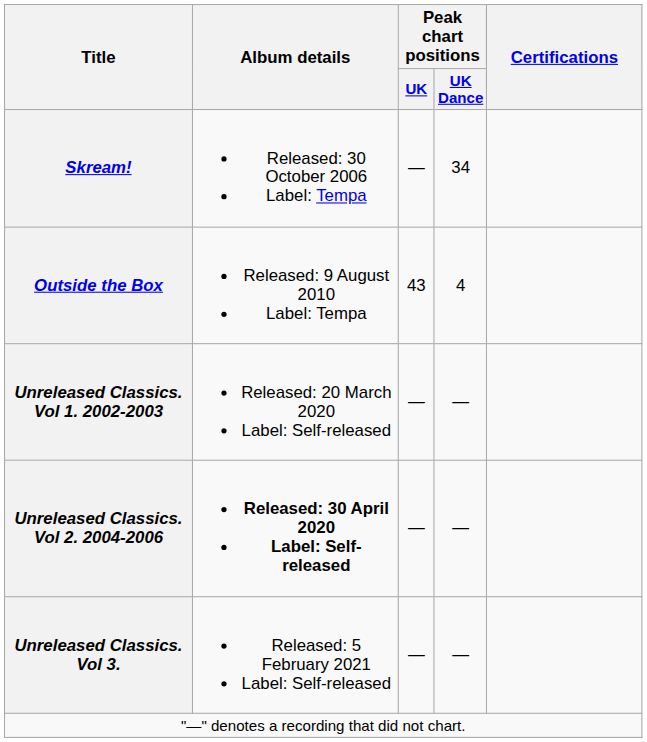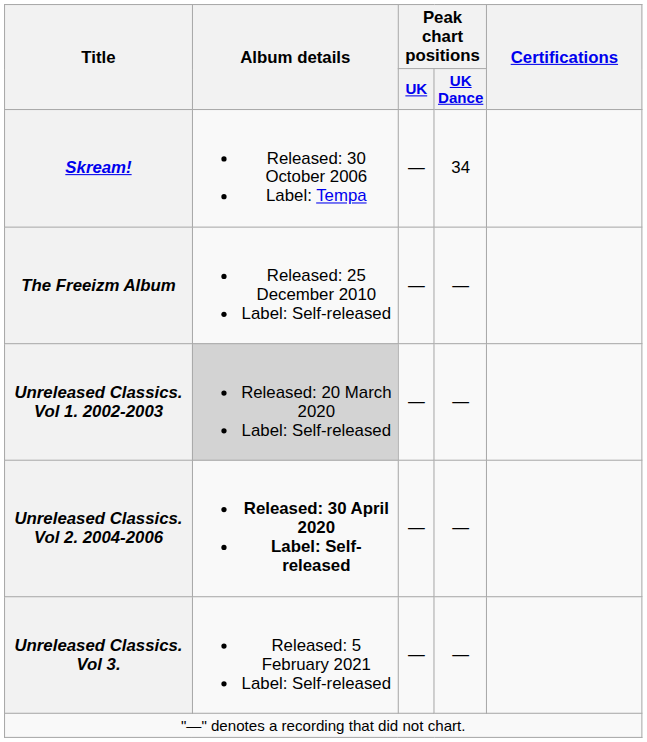 <table class="wikitable plainrowheaders" style="text-align:center;" border="1">
 <tr>
 <th scope="col" rowspan="2" style="width:18em;">Title</th>
 <th scope="col" rowspan="2" style="width:18em;">Album details</th>
 <th colspan="2" scope="col">Peak chart positions</th>
 <th scope="col" rowspan="2" style="width:12em;"><a href='#'>Certifications</a></th>
 </tr>
 <tr>
 <th scope="col" style="width:2.5em;font-size:90%;"><a href='#'>UK</a><br></th>
 <th scope="col" style="width:2.5em;font-size:90%;"><a href='#'>UK<br>Dance</a><br></th>
 </tr>
 <tr>
 <th scope="row"><a href='#'><em>Skream!</em></a></th>
 <td><br><ul><li>Released: 30 October 2006</li><li>Label: <a href='#'>Tempa</a></li></ul></td>
 <td>—</td>
 <td>34</td>
 <td></td>
 </tr>
 <tr>
-<th scope="row"><a href='#'><em>Outside the Box</em></a></th>
-<td><br><ul><li>Released: 9 August 2010</li><li>Label: Tempa</li></ul></td>
-<td>43</td>
-<td>4</td>
+<th scope="row"><em>The Freeizm Album</em></th>
+<td><br><ul><li>Released: 25 December 2010</li><li>Label: Self-released</li></ul></td>
+<td>—</td>
+<td>—</td>
 <td></td>
 </tr>
 <tr>
 <th scope="row"><em>Unreleased Classics. Vol 1. 2002-2003</em></th>
-<td><br><ul><li>Released: 20 March 2020</li><li>Label: Self-released</li></ul></td>
+<td style="background: lightgrey;"><br><ul><li>Released: 20 March 2020</li><li>Label: Self-released</li></ul></td>
 <td>—</td>
 <td>—</td>
 <td></td>
 </tr>
 <tr>
 <th scope="row"><em>Unreleased Classics. Vol 2. 2004-2006</em></th>
 <td><strong><br><ul><li>Released: 30 April 2020</li><li>Label: Self-released</li></ul></strong></td>
 <td>—</td>
 <td>—</td>
 <td></td>
 </tr>
 <tr>
 <th scope="row"><em>Unreleased Classics. Vol 3.</em></th>
 <td><br><ul><li>Released: 5 February 2021</li><li>Label: Self-released</li></ul></td>
 <td>—</td>
 <td>—</td>
 <td></td>
 </tr>
 <tr>
 <td colspan="5" style="font-size:90%">"—" denotes a recording that did not chart.</td>
 </tr>
 </table>
